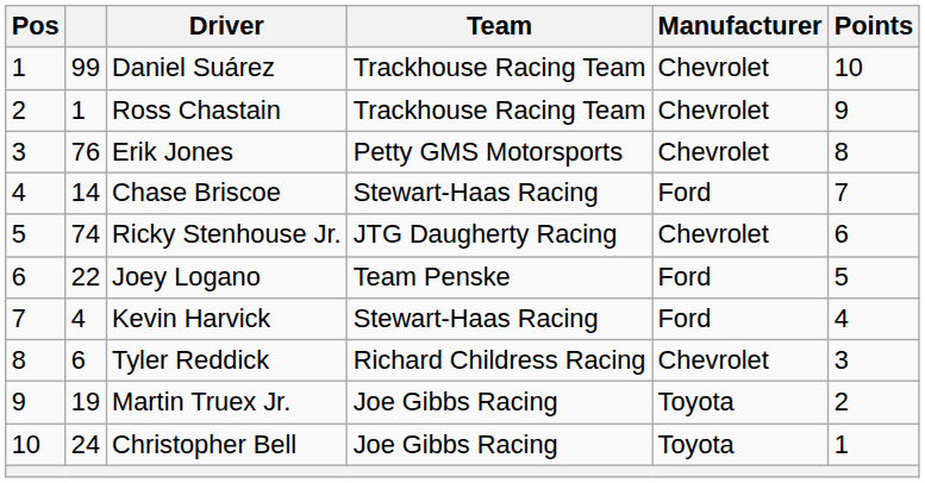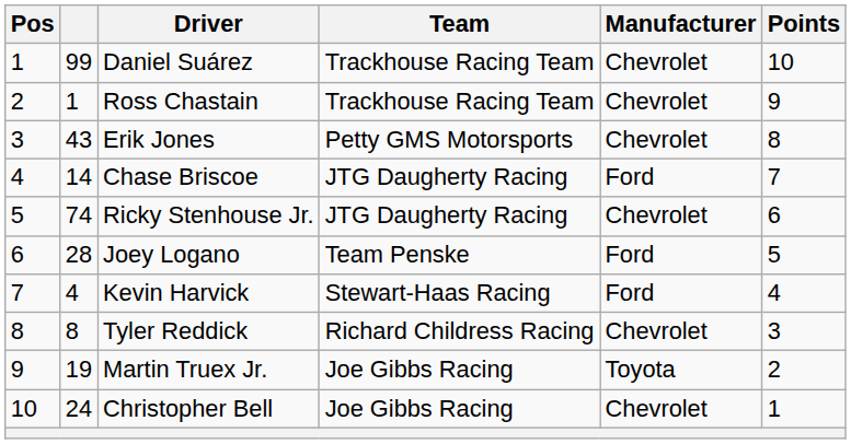 <table class="wikitable" style="font-size:98%">
 <tr>
 <th>Pos</th>
 <th></th>
 <th>Driver</th>
 <th>Team</th>
 <th>Manufacturer</th>
 <th>Points</th>
 </tr>
 <tr>
 <td>1</td>
 <td>99</td>
 <td>Daniel Suárez</td>
 <td>Trackhouse Racing Team</td>
 <td>Chevrolet</td>
 <td>10</td>
 </tr>
 <tr>
 <td>2</td>
 <td>1</td>
 <td>Ross Chastain</td>
 <td>Trackhouse Racing Team</td>
 <td>Chevrolet</td>
 <td>9</td>
 </tr>
 <tr>
 <td>3</td>
-<td>76</td>
+<td>43</td>
 <td>Erik Jones</td>
 <td>Petty GMS Motorsports</td>
 <td>Chevrolet</td>
 <td>8</td>
 </tr>
 <tr>
 <td>4</td>
 <td>14</td>
 <td>Chase Briscoe</td>
-<td>Stewart-Haas Racing</td>
+<td>JTG Daugherty Racing</td>
 <td>Ford</td>
 <td>7</td>
 </tr>
 <tr>
 <td>5</td>
 <td>74</td>
 <td>Ricky Stenhouse Jr.</td>
 <td>JTG Daugherty Racing</td>
 <td>Chevrolet</td>
 <td>6</td>
 </tr>
 <tr>
 <td>6</td>
-<td>22</td>
+<td>28</td>
 <td>Joey Logano</td>
 <td>Team Penske</td>
 <td>Ford</td>
 <td>5</td>
 </tr>
 <tr>
 <td>7</td>
 <td>4</td>
 <td>Kevin Harvick</td>
 <td>Stewart-Haas Racing</td>
 <td>Ford</td>
 <td>4</td>
 </tr>
 <tr>
 <td>8</td>
-<td>6</td>
+<td>8</td>
 <td>Tyler Reddick</td>
 <td>Richard Childress Racing</td>
 <td>Chevrolet</td>
 <td>3</td>
 </tr>
 <tr>
 <td>9</td>
 <td>19</td>
 <td>Martin Truex Jr.</td>
 <td>Joe Gibbs Racing</td>
 <td>Toyota</td>
 <td>2</td>
 </tr>
 <tr>
 <td>10</td>
 <td>24</td>
 <td>Christopher Bell</td>
 <td>Joe Gibbs Racing</td>
-<td>Toyota</td>
+<td>Chevrolet</td>
 <td>1</td>
 </tr>
 <tr>
 <th colspan="6"></th>
 </tr>
 </table>
